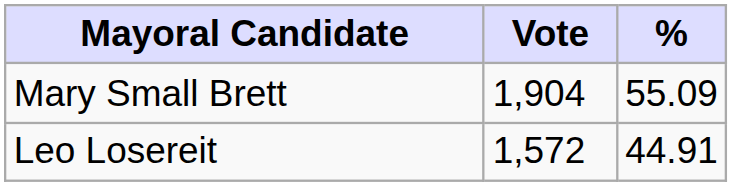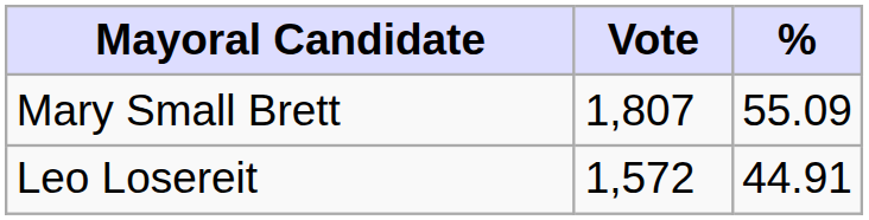 <table class="wikitable">
 <tr>
 <th style="background:#ddf; width:200px;">Mayoral Candidate</th>
 <th style="background:#ddf; width:50px;">Vote</th>
 <th style="background:#ddf; width:30px;">%</th>
 </tr>
 <tr>
 <td>Mary Small Brett</td>
-<td>1,904</td>
+<td>1,807</td>
 <td>55.09</td>
 </tr>
 <tr>
 <td>Leo Losereit</td>
 <td>1,572</td>
 <td>44.91</td>
 </tr>
 </table>
